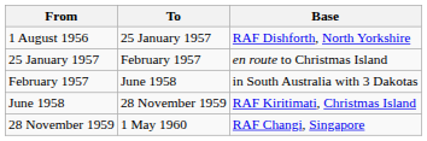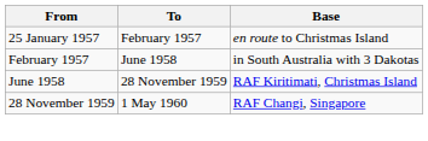 <table class="wikitable">
 <tr>
 <th>From</th>
 <th>To</th>
 <th>Base</th>
-</tr>
-<tr>
-<td>1 August 1956</td>
-<td>25 January 1957</td>
-<td><a href='#'>RAF Dishforth</a>, <a href='#'>North Yorkshire</a></td>
 </tr>
 <tr>
 <td>25 January 1957</td>
 <td>February 1957</td>
 <td><em>en route</em> to Christmas Island</td>
 </tr>
 <tr>
 <td>February 1957</td>
 <td>June 1958</td>
 <td>in South Australia with 3 Dakotas</td>
 </tr>
 <tr>
 <td>June 1958</td>
 <td>28 November 1959</td>
 <td><a href='#'>RAF Kiritimati</a>, <a href='#'>Christmas Island</a></td>
 </tr>
 <tr>
 <td>28 November 1959</td>
 <td>1 May 1960</td>
 <td><a href='#'>RAF Changi</a>, <a href='#'>Singapore</a></td>
 </tr>
 </table>
